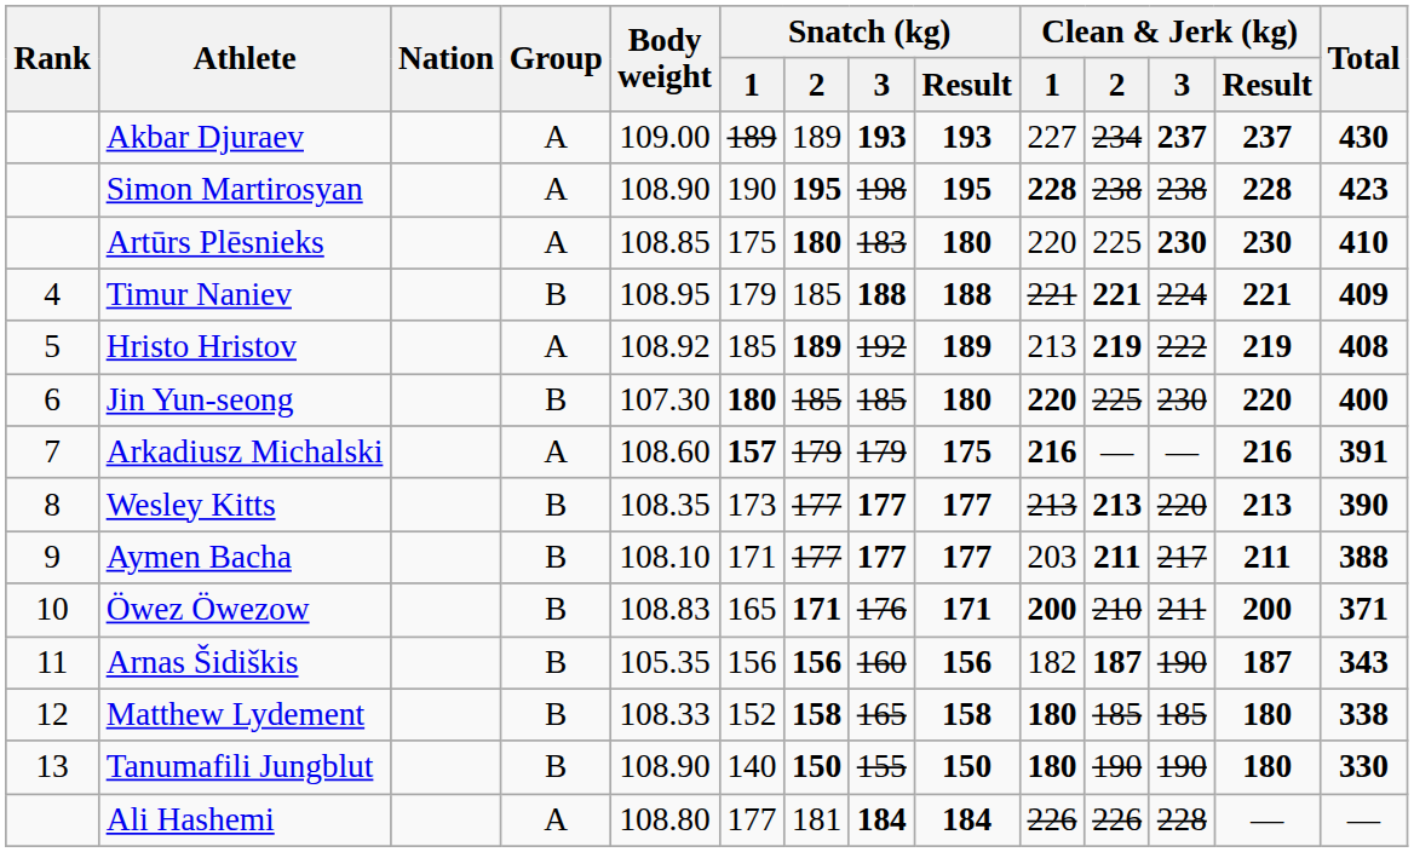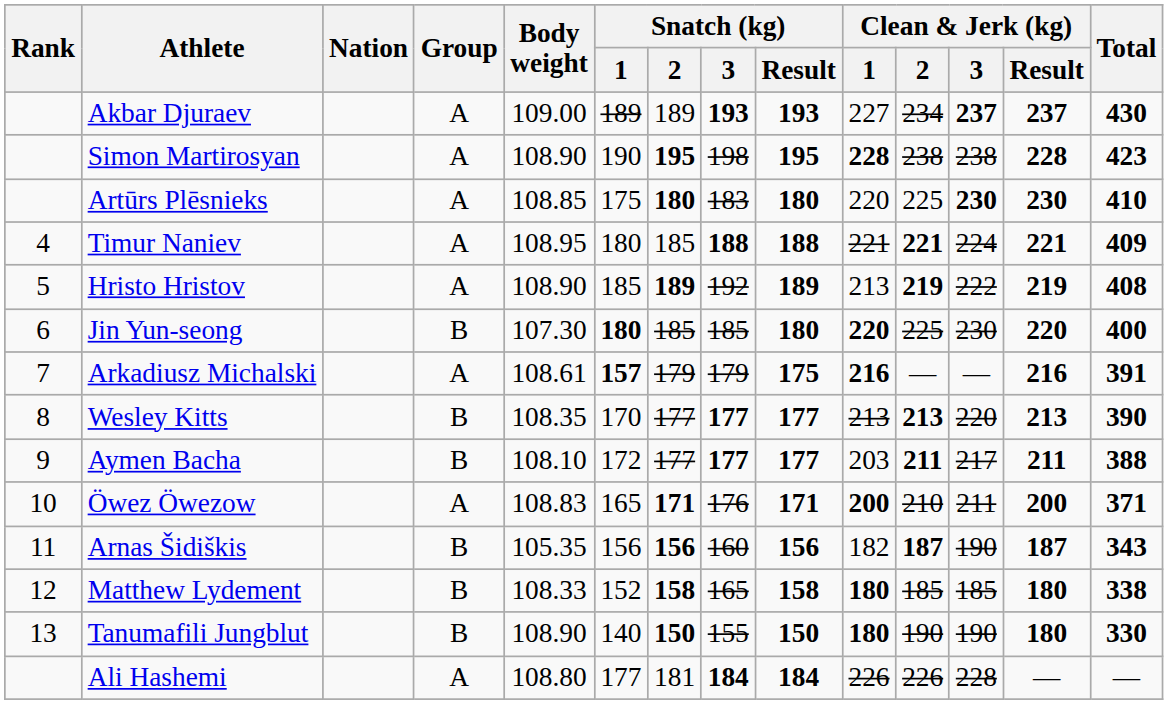 <table class="wikitable sortable" style="text-align:center;">
 <tr>
 <th rowspan=2>Rank</th>
 <th rowspan=2>Athlete</th>
 <th rowspan=2>Nation</th>
 <th rowspan=2>Group</th>
 <th rowspan=2>Body<br>weight</th>
 <th colspan=4>Snatch (kg)</th>
 <th colspan=4>Clean & Jerk (kg)</th>
 <th rowspan=2>Total</th>
 </tr>
 <tr>
 <th>1</th>
 <th>2</th>
 <th>3</th>
 <th>Result</th>
 <th>1</th>
 <th>2</th>
 <th>3</th>
 <th>Result</th>
 </tr>
 <tr>
 <td></td>
 <td align=left><a href='#'>Akbar Djuraev</a></td>
 <td align=left></td>
 <td>A</td>
 <td>109.00</td>
 <td><s>189</s></td>
 <td>189</td>
 <td><strong>193</strong></td>
 <td><strong>193</strong></td>
 <td>227</td>
 <td><s>234</s></td>
 <td><strong>237</strong></td>
 <td><strong>237</strong> </td>
 <td><strong>430</strong> </td>
 </tr>
 <tr>
 <td></td>
 <td align=left><a href='#'>Simon Martirosyan</a></td>
 <td align=left></td>
 <td>A</td>
 <td>108.90</td>
 <td>190</td>
 <td><strong>195</strong></td>
 <td><s>198</s></td>
 <td><strong>195</strong> </td>
 <td><strong>228</strong></td>
 <td><s>238</s></td>
 <td><s>238</s></td>
 <td><strong>228</strong></td>
 <td><strong>423</strong></td>
 </tr>
 <tr>
 <td></td>
 <td align=left><a href='#'>Artūrs Plēsnieks</a></td>
 <td align=left></td>
 <td>A</td>
 <td>108.85</td>
 <td>175</td>
 <td><strong>180</strong></td>
 <td><s>183</s></td>
 <td><strong>180</strong></td>
 <td>220</td>
 <td>225</td>
 <td><strong>230</strong></td>
 <td><strong>230</strong></td>
 <td><strong>410</strong></td>
 </tr>
 <tr>
 <td>4</td>
 <td align=left><a href='#'>Timur Naniev</a></td>
 <td align=left></td>
-<td>B</td>
+<td>A</td>
 <td>108.95</td>
-<td>179</td>
+<td>180</td>
 <td>185</td>
 <td><strong>188</strong></td>
 <td><strong>188</strong></td>
 <td><s>221</s></td>
 <td><strong>221</strong></td>
 <td><s>224</s></td>
 <td><strong>221</strong></td>
 <td><strong>409</strong></td>
 </tr>
 <tr>
 <td>5</td>
 <td align=left><a href='#'>Hristo Hristov</a></td>
 <td align=left></td>
 <td>A</td>
-<td>108.92</td>
+<td>108.90</td>
 <td>185</td>
 <td><strong>189</strong></td>
 <td><s>192</s></td>
 <td><strong>189</strong></td>
 <td>213</td>
 <td><strong>219</strong></td>
 <td><s>222</s></td>
 <td><strong>219</strong></td>
 <td><strong>408</strong></td>
 </tr>
 <tr>
 <td>6</td>
 <td align=left><a href='#'>Jin Yun-seong</a></td>
 <td align=left></td>
 <td>B</td>
 <td>107.30</td>
 <td><strong>180</strong></td>
 <td><s>185</s></td>
 <td><s>185</s></td>
 <td><strong>180</strong></td>
 <td><strong>220</strong></td>
 <td><s>225</s></td>
 <td><s>230</s></td>
 <td><strong>220</strong></td>
 <td><strong>400</strong></td>
 </tr>
 <tr>
 <td>7</td>
 <td align=left><a href='#'>Arkadiusz Michalski</a></td>
 <td align=left></td>
 <td>A</td>
-<td>108.60</td>
+<td>108.61</td>
 <td><strong>157</strong></td>
 <td><s>179</s></td>
 <td><s>179</s></td>
 <td><strong>175</strong></td>
 <td><strong>216</strong></td>
 <td>—</td>
 <td>—</td>
 <td><strong>216</strong></td>
 <td><strong>391</strong></td>
 </tr>
 <tr>
 <td>8</td>
 <td align=left><a href='#'>Wesley Kitts</a></td>
 <td align=left></td>
 <td>B</td>
 <td>108.35</td>
-<td>173</td>
+<td>170</td>
 <td><s>177</s></td>
 <td><strong>177</strong></td>
 <td><strong>177</strong></td>
 <td><s>213</s></td>
 <td><strong>213</strong></td>
 <td><s>220</s></td>
 <td><strong>213</strong></td>
 <td><strong>390</strong></td>
 </tr>
 <tr>
 <td>9</td>
 <td align=left><a href='#'>Aymen Bacha</a></td>
 <td align=left></td>
 <td>B</td>
 <td>108.10</td>
-<td>171</td>
+<td>172</td>
 <td><s>177</s></td>
 <td><strong>177</strong></td>
 <td><strong>177</strong></td>
 <td>203</td>
 <td><strong>211</strong></td>
 <td><s>217</s></td>
 <td><strong>211</strong></td>
 <td><strong>388</strong></td>
 </tr>
 <tr>
 <td>10</td>
 <td align=left><a href='#'>Öwez Öwezow</a></td>
 <td align=left></td>
-<td>B</td>
+<td>A</td>
 <td>108.83</td>
 <td>165</td>
 <td><strong>171</strong></td>
 <td><s>176</s></td>
 <td><strong>171</strong></td>
 <td><strong>200</strong></td>
 <td><s>210</s></td>
 <td><s>211</s></td>
 <td><strong>200</strong></td>
 <td><strong>371</strong></td>
 </tr>
 <tr>
 <td>11</td>
 <td align=left><a href='#'>Arnas Šidiškis</a></td>
 <td align=left></td>
 <td>B</td>
 <td>105.35</td>
 <td>156</td>
 <td><strong>156</strong></td>
 <td><s>160</s></td>
 <td><strong>156</strong></td>
 <td>182</td>
 <td><strong>187</strong></td>
 <td><s>190</s></td>
 <td><strong>187</strong></td>
 <td><strong>343</strong></td>
 </tr>
 <tr>
 <td>12</td>
 <td align=left><a href='#'>Matthew Lydement</a></td>
 <td align=left></td>
 <td>B</td>
 <td>108.33</td>
 <td>152</td>
 <td><strong>158</strong></td>
 <td><s>165</s></td>
 <td><strong>158</strong></td>
 <td><strong>180</strong></td>
 <td><s>185</s></td>
 <td><s>185</s></td>
 <td><strong>180</strong></td>
 <td><strong>338</strong></td>
 </tr>
 <tr>
 <td>13</td>
 <td align=left><a href='#'>Tanumafili Jungblut</a></td>
 <td align=left></td>
 <td>B</td>
 <td>108.90</td>
 <td>140</td>
 <td><strong>150</strong></td>
 <td><s>155</s></td>
 <td><strong>150</strong></td>
 <td><strong>180</strong></td>
 <td><s>190</s></td>
 <td><s>190</s></td>
 <td><strong>180</strong></td>
 <td><strong>330</strong></td>
 </tr>
 <tr>
 <td></td>
 <td align=left><a href='#'>Ali Hashemi</a></td>
 <td align=left></td>
 <td>A</td>
 <td>108.80</td>
 <td>177</td>
 <td>181</td>
 <td><strong>184</strong></td>
 <td><strong>184</strong></td>
 <td><s>226</s></td>
 <td><s>226</s></td>
 <td><s>228</s></td>
 <td>—</td>
 <td>—</td>
 </tr>
 </table>
